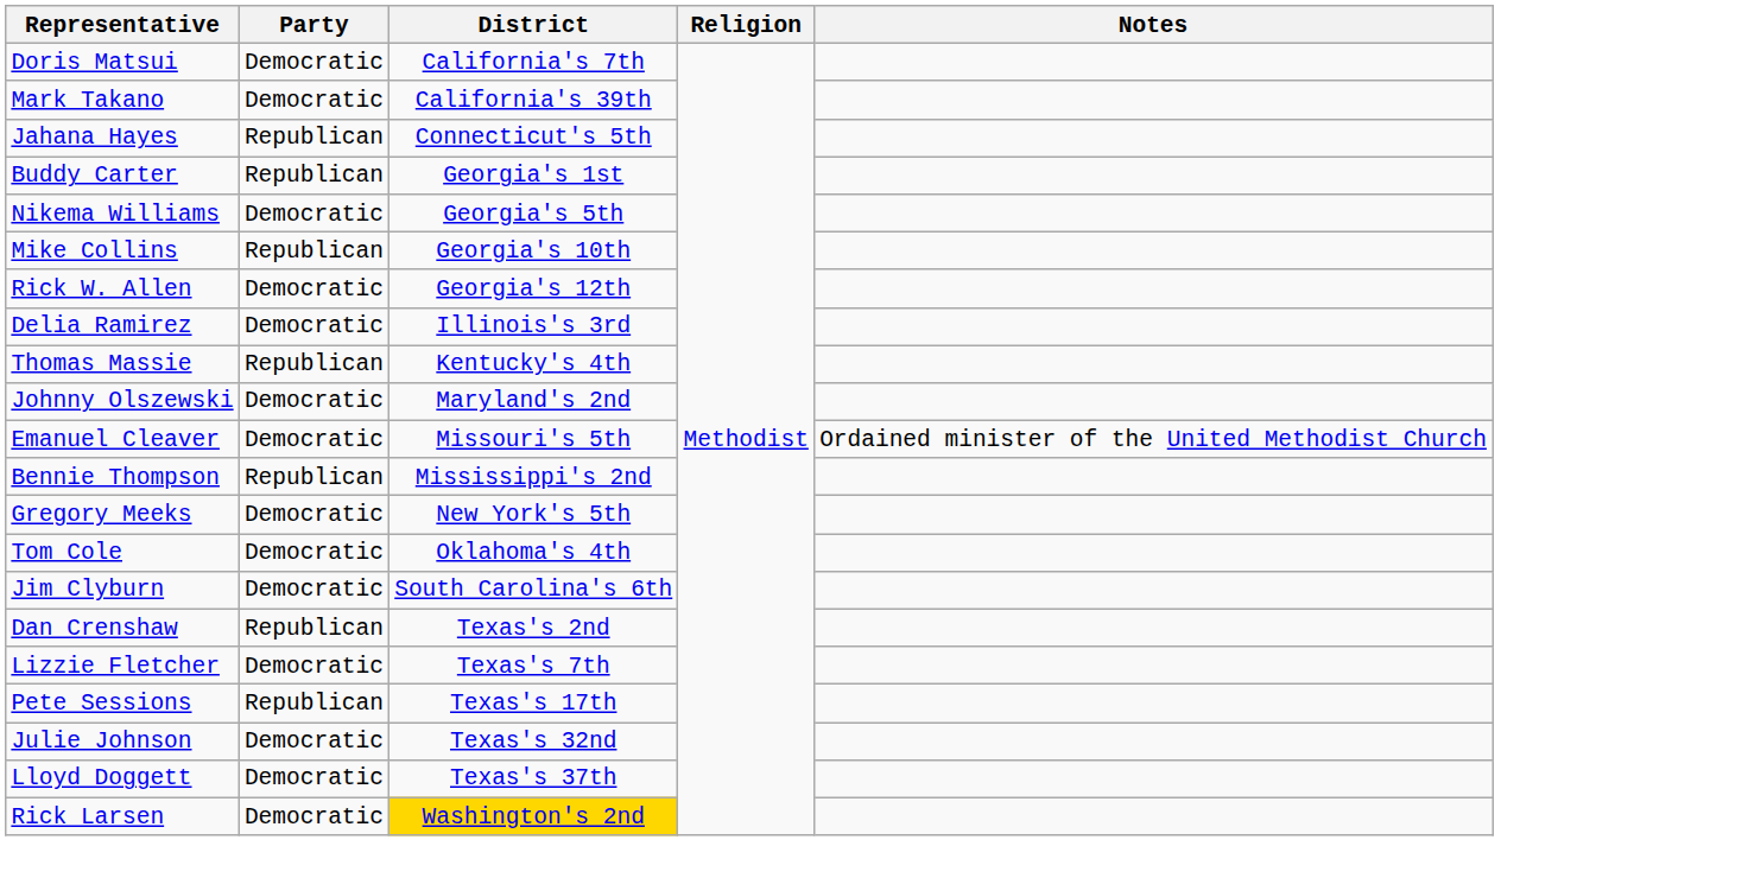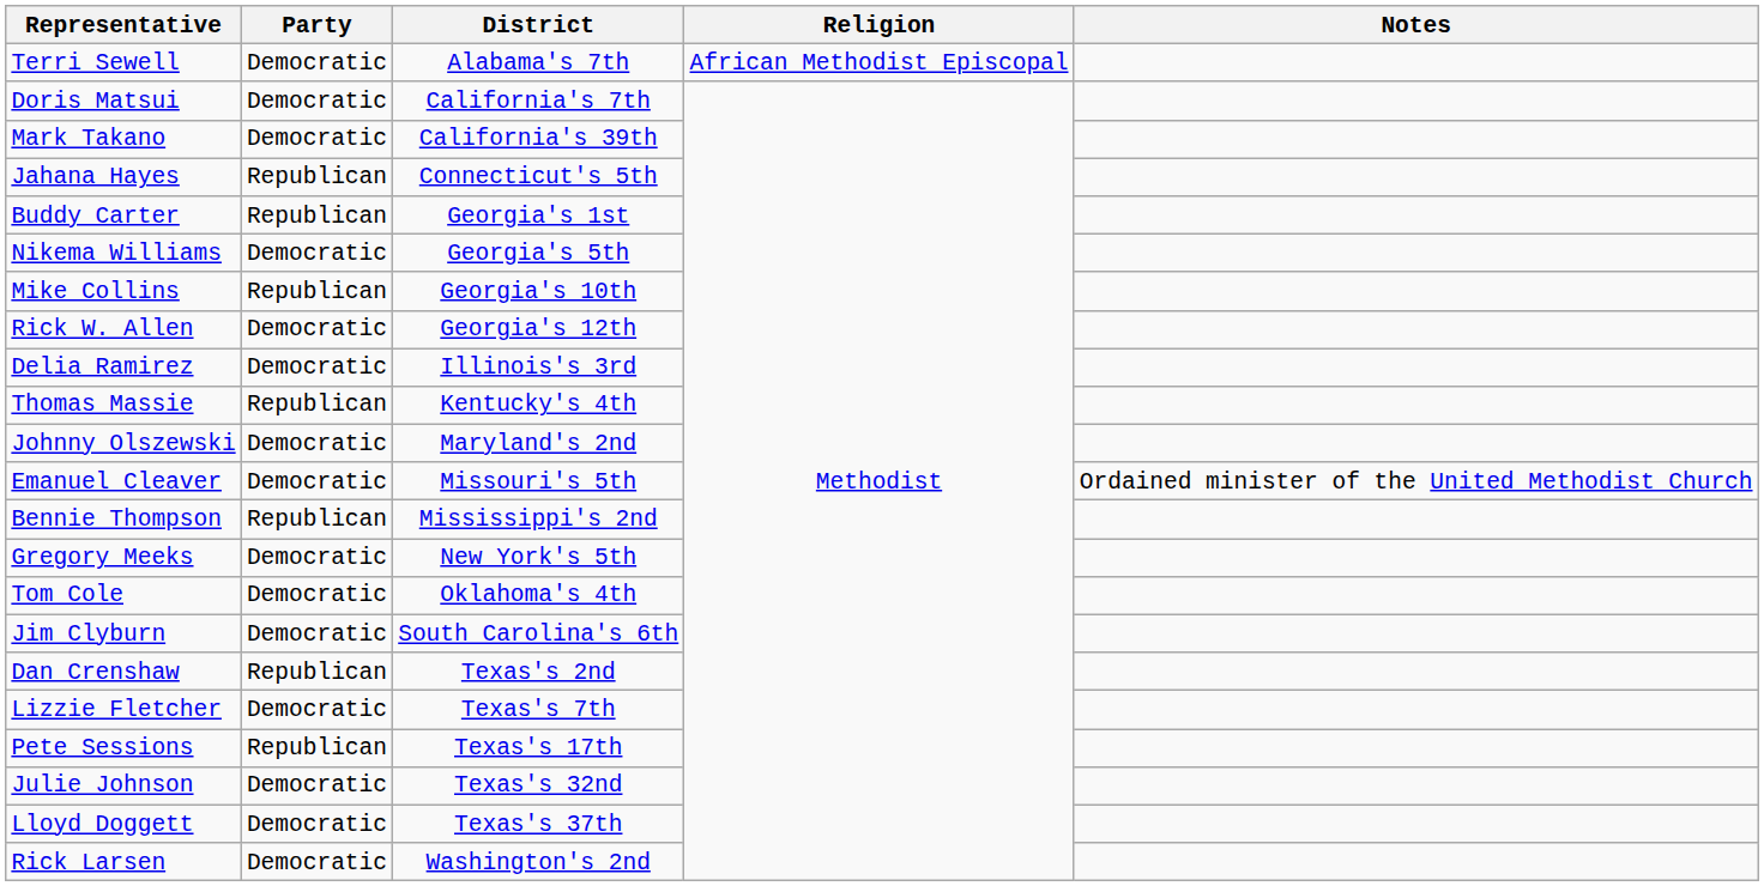 <table class="wikitable sortable" style="text-align:center">
 <tr>
 <th>Representative</th>
 <th>Party</th>
 <th>District</th>
 <th>Religion</th>
 <th>Notes</th>
+</tr>
+<tr>
+<td align=left nowrap> <a href='#'>Terri Sewell</a></td>
+<td>Democratic</td>
+<td><a href='#'>Alabama's 7th</a></td>
+<td><a href='#'>African Methodist Episcopal</a></td>
+<td></td>
 </tr>
 <tr>
 <td align=left nowrap> <a href='#'>Doris Matsui</a></td>
 <td>Democratic</td>
 <td><a href='#'>California's 7th</a></td>
 <td rowspan="21"><a href='#'>Methodist</a></td>
 <td></td>
 </tr>
 <tr>
 <td align=left nowrap> <a href='#'>Mark Takano</a></td>
 <td>Democratic</td>
 <td><a href='#'>California's 39th</a></td>
 <td></td>
 </tr>
 <tr>
 <td align=left nowrap> <a href='#'>Jahana Hayes</a></td>
 <td>Republican</td>
 <td><a href='#'>Connecticut's 5th</a></td>
 <td></td>
 </tr>
 <tr>
 <td align=left nowrap> <a href='#'>Buddy Carter</a></td>
 <td>Republican</td>
 <td><a href='#'>Georgia's 1st</a></td>
 <td></td>
 </tr>
 <tr>
 <td align=left nowrap> <a href='#'>Nikema Williams</a></td>
 <td>Democratic</td>
 <td><a href='#'>Georgia's 5th</a></td>
 <td></td>
 </tr>
 <tr>
 <td align=left nowrap> <a href='#'>Mike Collins</a></td>
 <td>Republican</td>
 <td><a href='#'>Georgia's 10th</a></td>
 <td></td>
 </tr>
 <tr>
 <td align=left nowrap> <a href='#'>Rick W. Allen</a></td>
 <td>Democratic</td>
 <td><a href='#'>Georgia's 12th</a></td>
 <td></td>
 </tr>
 <tr>
 <td align=left nowrap> <a href='#'>Delia Ramirez</a></td>
 <td>Democratic</td>
 <td><a href='#'>Illinois's 3rd</a></td>
 <td></td>
 </tr>
 <tr>
 <td align=left nowrap> <a href='#'>Thomas Massie</a></td>
 <td>Republican</td>
 <td><a href='#'>Kentucky's 4th</a></td>
 <td></td>
 </tr>
 <tr>
 <td align=left nowrap> <a href='#'>Johnny Olszewski</a></td>
 <td>Democratic</td>
 <td><a href='#'>Maryland's 2nd</a></td>
 <td></td>
 </tr>
 <tr>
 <td align=left nowrap> <a href='#'>Emanuel Cleaver</a></td>
 <td>Democratic</td>
 <td><a href='#'>Missouri's 5th</a></td>
 <td>Ordained minister of the <a href='#'>United Methodist Church</a></td>
 </tr>
 <tr>
 <td align=left nowrap> <a href='#'>Bennie Thompson</a></td>
 <td>Republican</td>
 <td><a href='#'>Mississippi's 2nd</a></td>
 <td></td>
 </tr>
 <tr>
 <td align=left nowrap> <a href='#'>Gregory Meeks</a></td>
 <td>Democratic</td>
 <td><a href='#'>New York's 5th</a></td>
 <td></td>
 </tr>
 <tr>
 <td align=left nowrap> <a href='#'>Tom Cole</a></td>
 <td>Democratic</td>
 <td><a href='#'>Oklahoma's 4th</a></td>
 <td></td>
 </tr>
 <tr>
 <td align=left nowrap> <a href='#'>Jim Clyburn</a></td>
 <td>Democratic</td>
 <td><a href='#'>South Carolina's 6th</a></td>
 <td></td>
 </tr>
 <tr>
 <td align=left nowrap> <a href='#'>Dan Crenshaw</a></td>
 <td>Republican</td>
 <td><a href='#'>Texas's 2nd</a></td>
 <td></td>
 </tr>
 <tr>
 <td align=left nowrap> <a href='#'>Lizzie Fletcher</a></td>
 <td>Democratic</td>
 <td><a href='#'>Texas's 7th</a></td>
 <td></td>
 </tr>
 <tr>
 <td align=left nowrap> <a href='#'>Pete Sessions</a></td>
 <td>Republican</td>
 <td><a href='#'>Texas's 17th</a></td>
 <td></td>
 </tr>
 <tr>
 <td align=left nowrap> <a href='#'>Julie Johnson</a></td>
 <td>Democratic</td>
 <td><a href='#'>Texas's 32nd</a></td>
 <td></td>
 </tr>
 <tr>
 <td align=left nowrap> <a href='#'>Lloyd Doggett</a></td>
 <td>Democratic</td>
 <td><a href='#'>Texas's 37th</a></td>
 <td></td>
 </tr>
 <tr>
 <td align=left nowrap> <a href='#'>Rick Larsen</a></td>
 <td>Democratic</td>
-<td style="background: gold;"><a href='#'>Washington's 2nd</a></td>
+<td><a href='#'>Washington's 2nd</a></td>
 <td></td>
 </tr>
 </table>
